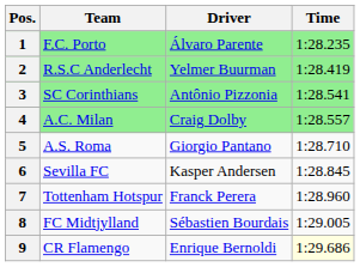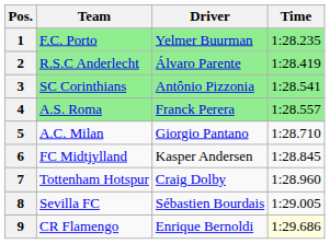 <table class=wikitable style="font-size:95%">
 <tr>
 <th>Pos.</th>
 <th>Team</th>
 <th>Driver</th>
 <th>Time</th>
 </tr>
 <tr style="background:lightgreen;">
 <th>1</th>
 <td> <a href='#'>F.C. Porto</a></td>
-<td> <a href='#'>Álvaro Parente</a></td>
+<td> <a href='#'>Yelmer Buurman</a></td>
 <td>1:28.235</td>
 </tr>
 <tr style="background:lightgreen;">
 <th>2</th>
 <td> <a href='#'>R.S.C Anderlecht</a></td>
-<td> <a href='#'>Yelmer Buurman</a></td>
+<td> <a href='#'>Álvaro Parente</a></td>
 <td>1:28.419</td>
 </tr>
 <tr style="background:lightgreen;">
 <th>3</th>
 <td> <a href='#'>SC Corinthians</a></td>
 <td> <a href='#'>Antônio Pizzonia</a></td>
 <td>1:28.541</td>
 </tr>
 <tr style="background:lightgreen;">
 <th>4</th>
-<td> <a href='#'>A.C. Milan</a></td>
-<td> <a href='#'>Craig Dolby</a></td>
+<td> <a href='#'>A.S. Roma</a></td>
+<td> <a href='#'>Franck Perera</a></td>
 <td>1:28.557</td>
 </tr>
 <tr>
 <th>5</th>
-<td> <a href='#'>A.S. Roma</a></td>
+<td> <a href='#'>A.C. Milan</a></td>
 <td> <a href='#'>Giorgio Pantano</a></td>
 <td>1:28.710</td>
 </tr>
 <tr>
 <th>6</th>
-<td> <a href='#'>Sevilla FC</a></td>
+<td> <a href='#'>FC Midtjylland</a></td>
 <td> Kasper Andersen</td>
 <td>1:28.845</td>
 </tr>
 <tr>
 <th>7</th>
 <td> <a href='#'>Tottenham Hotspur</a></td>
-<td> <a href='#'>Franck Perera</a></td>
+<td> <a href='#'>Craig Dolby</a></td>
 <td>1:28.960</td>
 </tr>
 <tr>
 <th>8</th>
-<td> <a href='#'>FC Midtjylland</a></td>
+<td> <a href='#'>Sevilla FC</a></td>
 <td> <a href='#'>Sébastien Bourdais</a></td>
 <td>1:29.005</td>
 </tr>
 <tr>
 <th>9</th>
 <td> <a href='#'>CR Flamengo</a></td>
 <td> <a href='#'>Enrique Bernoldi</a></td>
 <td style="background: lightyellow;">1:29.686</td>
 </tr>
 </table>
